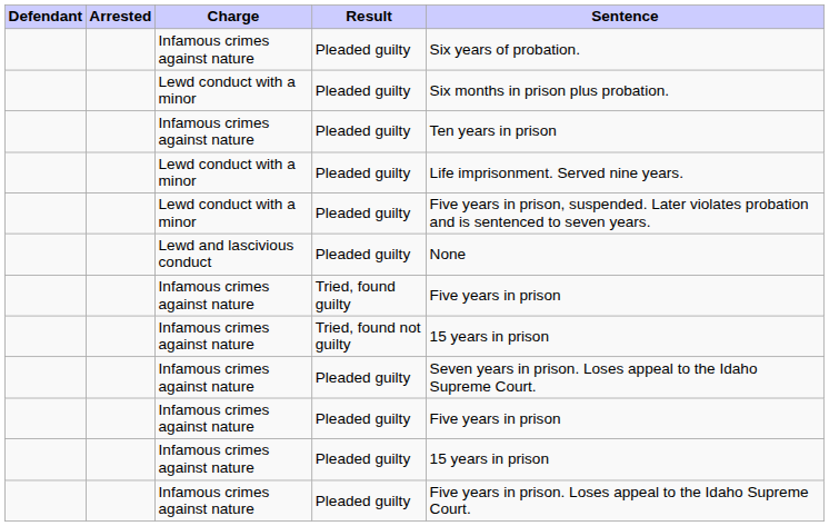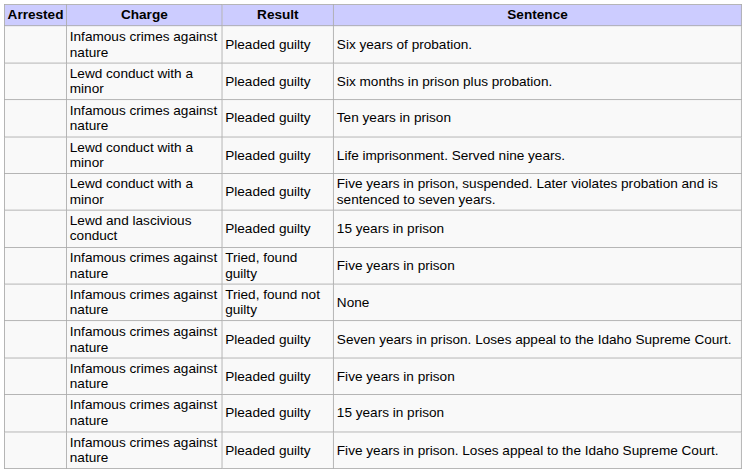 <table class="wikitable sortable">
 <tr>
-<th style="background:#ccf; width=20%">Defendant</th>
 <th style="background:#ccf; width=5%">Arrested</th>
 <th style="background:#ccf; width=20%">Charge</th>
 <th style="background:#ccf; width=5%" class ="unsortable">Result</th>
 <th style="background:#ccf; width=50%" class ="unsortable">Sentence</th>
 </tr>
 <tr>
 <td></td>
-<td></td>
 <td>Infamous crimes against nature</td>
 <td>Pleaded guilty</td>
 <td>Six years of probation.</td>
 </tr>
 <tr>
-<td></td>
 <td></td>
 <td>Lewd conduct with a minor</td>
 <td>Pleaded guilty</td>
 <td>Six months in prison plus probation.</td>
 </tr>
 <tr>
 <td></td>
-<td></td>
 <td>Infamous crimes against nature</td>
 <td>Pleaded guilty</td>
 <td>Ten years in prison</td>
 </tr>
 <tr>
-<td></td>
 <td></td>
 <td>Lewd conduct with a minor</td>
 <td>Pleaded guilty</td>
 <td>Life imprisonment. Served nine years.</td>
 </tr>
 <tr>
 <td></td>
-<td></td>
 <td>Lewd conduct with a minor</td>
 <td>Pleaded guilty</td>
 <td>Five years in prison, suspended. Later violates probation and is sentenced to seven years.</td>
 </tr>
 <tr>
 <td></td>
-<td></td>
 <td>Lewd and lascivious conduct</td>
 <td>Pleaded guilty</td>
-<td>None</td>
+<td>15 years in prison</td>
 </tr>
 <tr>
-<td></td>
 <td></td>
 <td>Infamous crimes against nature</td>
 <td>Tried, found guilty</td>
 <td>Five years in prison</td>
 </tr>
 <tr>
 <td></td>
-<td></td>
 <td>Infamous crimes against nature</td>
 <td>Tried, found not guilty</td>
-<td>15 years in prison</td>
+<td>None</td>
 </tr>
 <tr>
-<td></td>
 <td></td>
 <td>Infamous crimes against nature</td>
 <td>Pleaded guilty</td>
 <td>Seven years in prison. Loses appeal to the Idaho Supreme Court.</td>
 </tr>
 <tr>
 <td></td>
-<td></td>
 <td>Infamous crimes against nature</td>
 <td>Pleaded guilty</td>
 <td>Five years in prison</td>
 </tr>
 <tr>
-<td></td>
 <td></td>
 <td>Infamous crimes against nature</td>
 <td>Pleaded guilty</td>
 <td>15 years in prison</td>
 </tr>
 <tr>
 <td></td>
-<td></td>
 <td>Infamous crimes against nature</td>
 <td>Pleaded guilty</td>
 <td>Five years in prison. Loses appeal to the Idaho Supreme Court.</td>
 </tr>
 </table>
